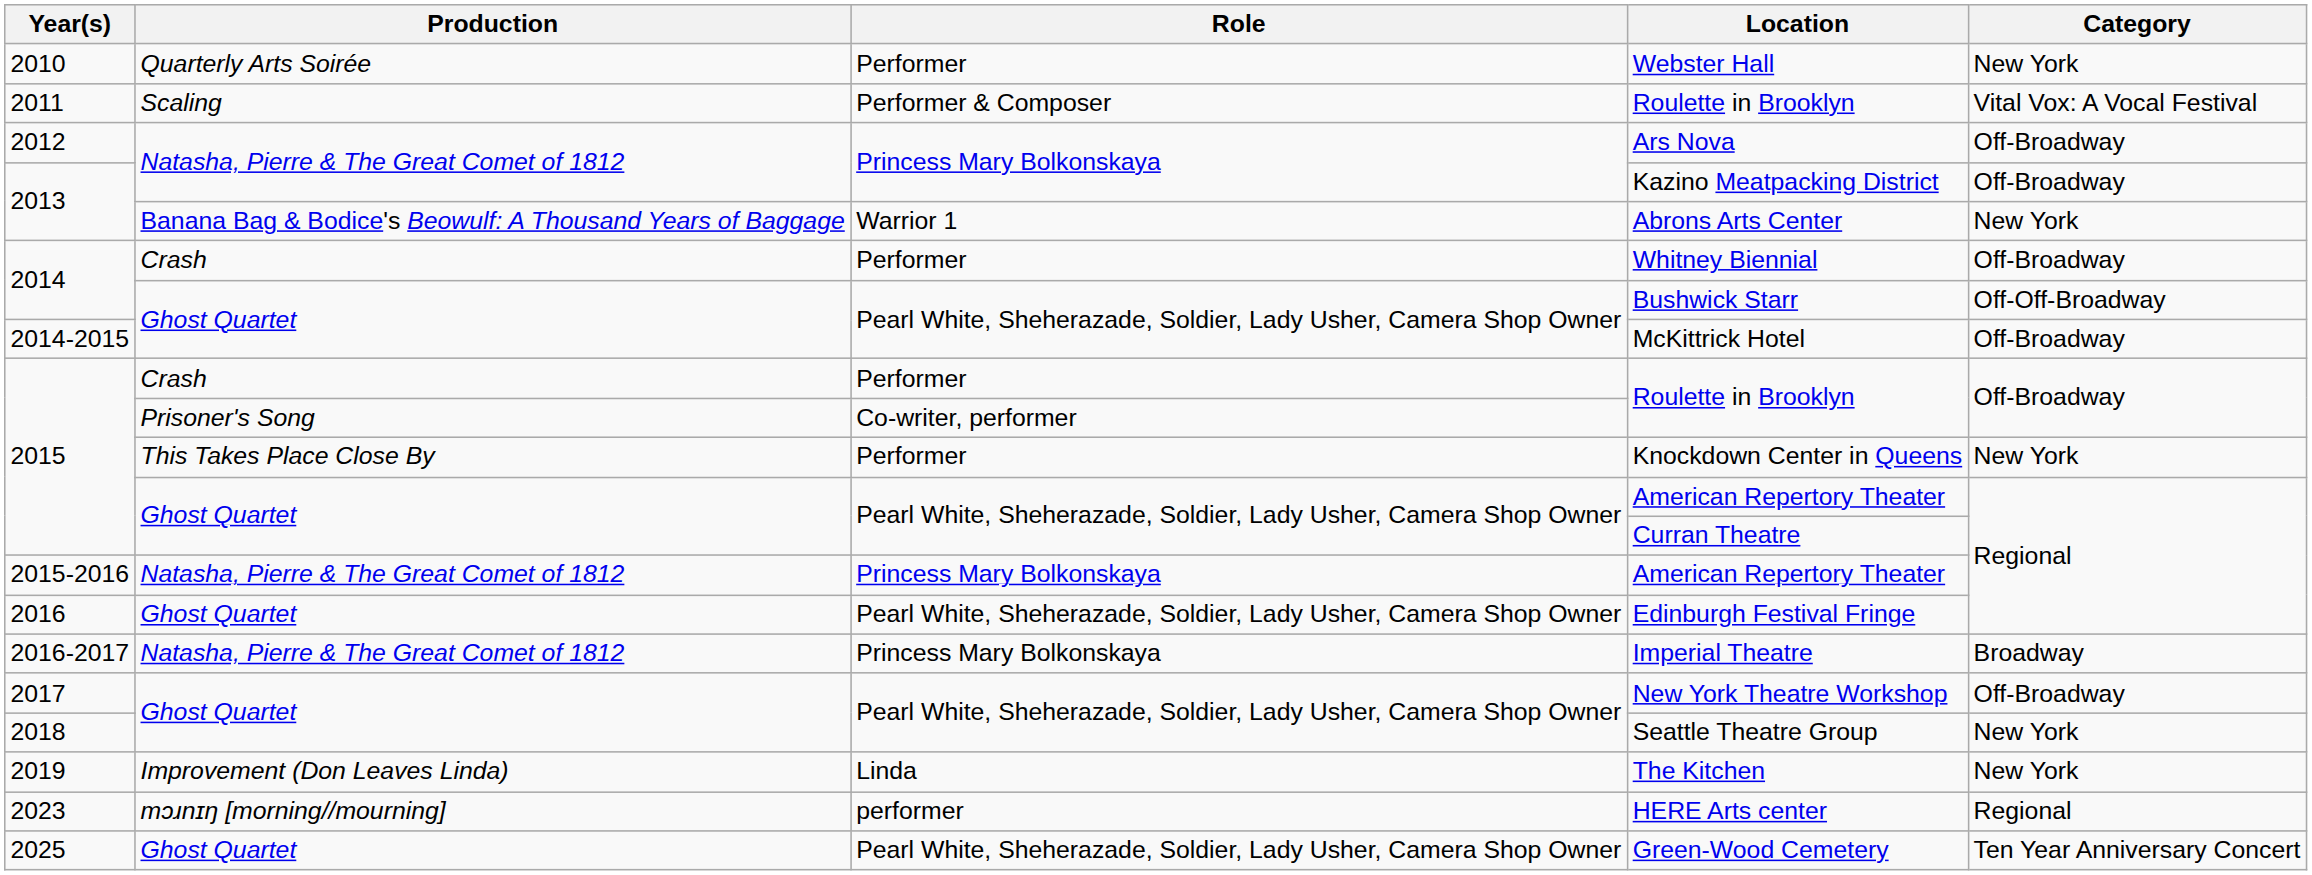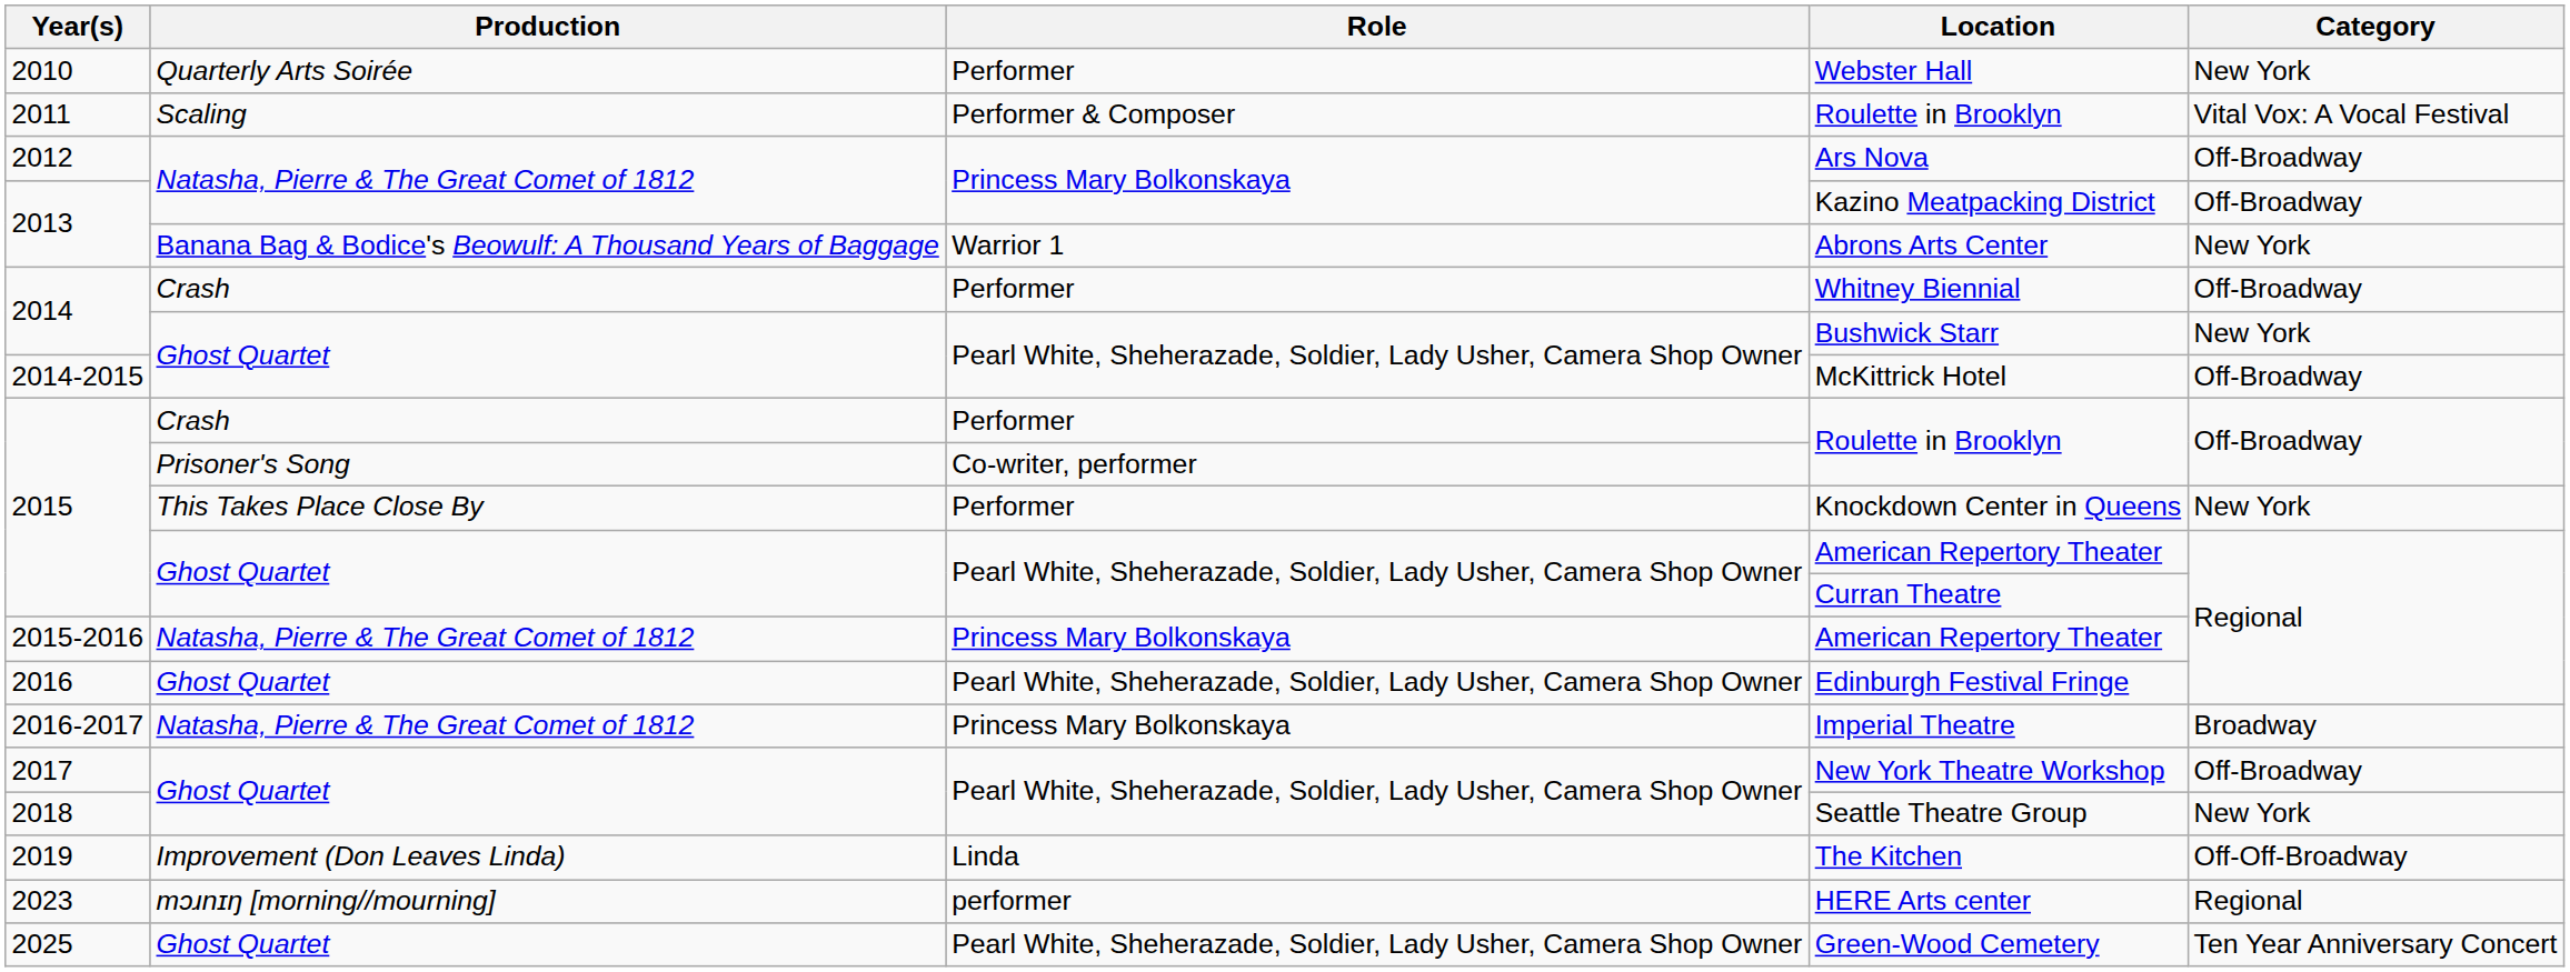 <table class="wikitable">
 <tr>
 <th>Year(s)</th>
 <th>Production</th>
 <th>Role</th>
 <th>Location</th>
 <th>Category</th>
 </tr>
 <tr>
 <td>2010</td>
 <td><em>Quarterly Arts Soirée</em></td>
 <td>Performer</td>
 <td><a href='#'>Webster Hall</a></td>
 <td>New York</td>
 </tr>
 <tr>
 <td>2011</td>
 <td><em>Scaling</em></td>
 <td>Performer & Composer</td>
 <td><a href='#'>Roulette</a> in <a href='#'>Brooklyn</a></td>
 <td>Vital Vox: A Vocal Festival</td>
 </tr>
 <tr>
 <td>2012</td>
 <td rowspan="2"><em><a href='#'>Natasha, Pierre & The Great Comet of 1812</a></em></td>
 <td rowspan="2"><a href='#'>Princess Mary Bolkonskaya</a></td>
 <td><a href='#'>Ars Nova</a></td>
 <td>Off-Broadway</td>
 </tr>
 <tr>
 <td rowspan="2">2013</td>
 <td>Kazino <a href='#'>Meatpacking District</a></td>
 <td>Off-Broadway</td>
 </tr>
 <tr>
 <td><a href='#'>Banana Bag & Bodice</a>'s <em><a href='#'>Beowulf: A Thousand Years of Baggage</a></em></td>
 <td>Warrior 1</td>
 <td><a href='#'>Abrons Arts Center</a></td>
 <td>New York</td>
 </tr>
 <tr>
 <td rowspan=2>2014</td>
 <td><em>Crash</em></td>
 <td>Performer</td>
 <td><a href='#'>Whitney Biennial</a></td>
 <td>Off-Broadway</td>
 </tr>
 <tr>
 <td rowspan="2"><em><a href='#'>Ghost Quartet</a></em></td>
 <td rowspan="2">Pearl White, Sheherazade, Soldier, Lady Usher, Camera Shop Owner</td>
 <td><a href='#'>Bushwick Starr</a></td>
-<td>Off-Off-Broadway</td>
+<td>New York</td>
 </tr>
 <tr>
 <td>2014-2015</td>
 <td>McKittrick Hotel</td>
 <td>Off-Broadway</td>
 </tr>
 <tr>
 <td rowspan="5">2015</td>
 <td><em>Crash</em></td>
 <td>Performer</td>
 <td rowspan="2"><a href='#'>Roulette</a> in <a href='#'>Brooklyn</a></td>
 <td rowspan="2">Off-Broadway</td>
 </tr>
 <tr>
 <td><em>Prisoner's Song</em></td>
 <td>Co-writer, performer</td>
 </tr>
 <tr>
 <td><em>This Takes Place Close By</em></td>
 <td>Performer</td>
 <td>Knockdown Center in <a href='#'>Queens</a></td>
 <td>New York</td>
 </tr>
 <tr>
 <td rowspan="2"><em><a href='#'>Ghost Quartet</a></em></td>
 <td rowspan="2">Pearl White, Sheherazade, Soldier, Lady Usher, Camera Shop Owner</td>
 <td><a href='#'>American Repertory Theater</a></td>
 <td rowspan="4">Regional</td>
 </tr>
 <tr>
 <td><a href='#'>Curran Theatre</a></td>
 </tr>
 <tr>
 <td>2015-2016</td>
 <td><em><a href='#'>Natasha, Pierre & The Great Comet of 1812</a></em></td>
 <td><a href='#'>Princess Mary Bolkonskaya</a></td>
 <td><a href='#'>American Repertory Theater</a></td>
 </tr>
 <tr>
 <td>2016</td>
 <td><em><a href='#'>Ghost Quartet</a></em></td>
 <td>Pearl White, Sheherazade, Soldier, Lady Usher, Camera Shop Owner</td>
 <td><a href='#'>Edinburgh Festival Fringe</a></td>
 </tr>
 <tr>
 <td>2016-2017</td>
 <td><em><a href='#'>Natasha, Pierre & The Great Comet of 1812</a></em></td>
 <td>Princess Mary Bolkonskaya</td>
 <td><a href='#'>Imperial Theatre</a></td>
 <td>Broadway</td>
 </tr>
 <tr>
 <td>2017</td>
 <td rowspan=2><em><a href='#'>Ghost Quartet</a></em></td>
 <td rowspan=2>Pearl White, Sheherazade, Soldier, Lady Usher, Camera Shop Owner</td>
 <td><a href='#'>New York Theatre Workshop</a></td>
 <td>Off-Broadway</td>
 </tr>
 <tr>
 <td>2018</td>
 <td>Seattle Theatre Group</td>
 <td>New York</td>
 </tr>
 <tr>
 <td>2019</td>
 <td><em>Improvement (Don Leaves Linda)</em></td>
 <td>Linda</td>
 <td><a href='#'>The Kitchen</a></td>
-<td>New York</td>
+<td>Off-Off-Broadway</td>
 </tr>
 <tr>
 <td>2023</td>
 <td><em>mɔɹnɪŋ [morning//mourning]</em></td>
 <td>performer</td>
 <td><a href='#'>HERE Arts center</a></td>
 <td>Regional</td>
 </tr>
 <tr>
 <td>2025</td>
 <td><em><a href='#'>Ghost Quartet</a></em></td>
 <td>Pearl White, Sheherazade, Soldier, Lady Usher, Camera Shop Owner</td>
 <td><a href='#'>Green-Wood Cemetery</a></td>
 <td>Ten Year Anniversary Concert</td>
 </tr>
 </table>
